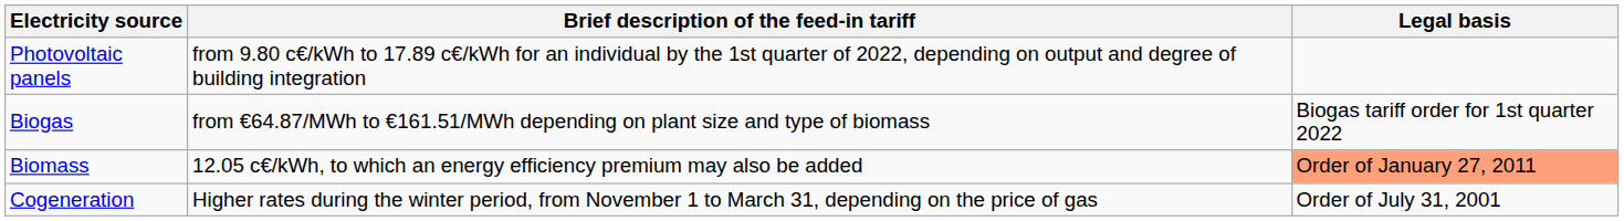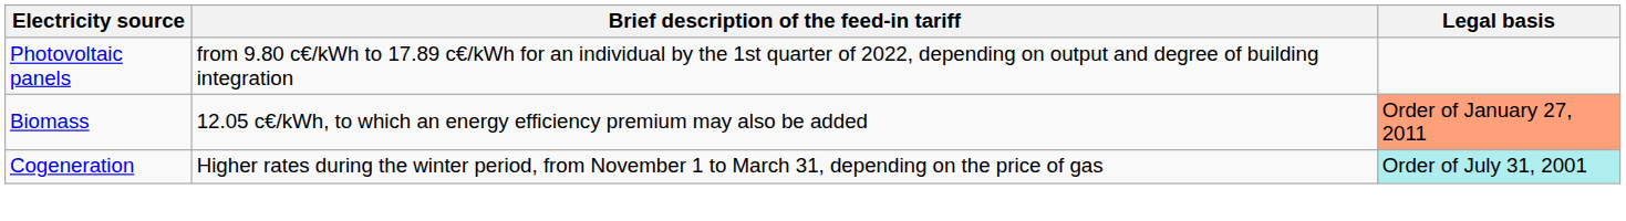 <table class="wikitable">
 <tr>
 <th>Electricity source</th>
 <th>Brief description of the feed-in tariff</th>
 <th>Legal basis</th>
 </tr>
 <tr>
 <td><a href='#'>Photovoltaic panels</a></td>
 <td>from 9.80 c€/kWh to 17.89 c€/kWh for an individual by the 1st quarter of 2022, depending on output and degree of building integration</td>
 <td></td>
 </tr>
 <tr>
-<td><a href='#'>Biogas</a></td>
-<td>from €64.87/MWh to €161.51/MWh depending on plant size and type of biomass</td>
-<td>Biogas tariff order for 1st quarter 2022</td>
-</tr>
-<tr>
 <td><a href='#'>Biomass</a></td>
 <td>12.05 c€/kWh, to which an energy efficiency premium may also be added</td>
 <td style="background: lightsalmon;">Order of January 27, 2011</td>
 </tr>
 <tr>
 <td><a href='#'>Cogeneration</a></td>
 <td>Higher rates during the winter period, from November 1 to March 31, depending on the price of gas</td>
-<td>Order of July 31, 2001</td>
+<td style="background: paleturquoise;">Order of July 31, 2001</td>
 </tr>
 </table>
